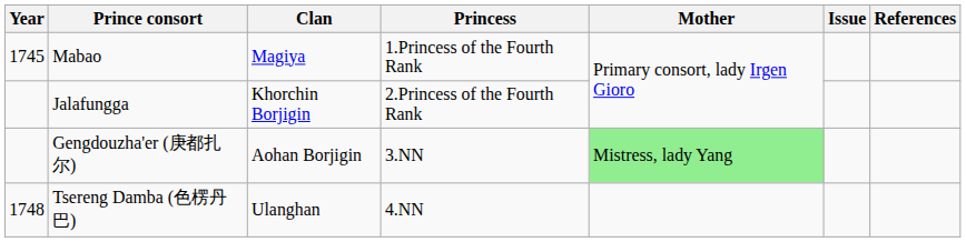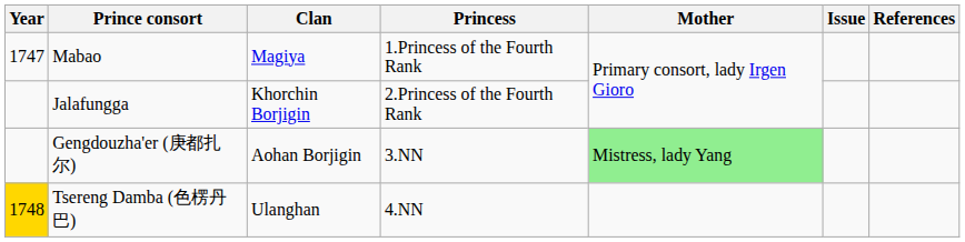 <table class="wikitable">
 <tr>
 <th>Year</th>
 <th>Prince consort</th>
 <th>Clan</th>
 <th>Princess</th>
 <th>Mother</th>
 <th>Issue</th>
 <th>References</th>
 </tr>
 <tr>
-<td>1745</td>
+<td>1747</td>
 <td>Mabao</td>
 <td><a href='#'>Magiya</a></td>
 <td>1.Princess of the Fourth Rank</td>
 <td rowspan="2">Primary consort, lady <a href='#'>Irgen Gioro</a></td>
 <td></td>
 <td></td>
 </tr>
 <tr>
 <td></td>
 <td>Jalafungga</td>
 <td>Khorchin <a href='#'>Borjigin</a></td>
 <td>2.Princess of the Fourth Rank</td>
 <td></td>
 <td></td>
 </tr>
 <tr>
 <td></td>
 <td>Gengdouzha'er (庚都扎尔)</td>
 <td>Aohan Borjigin</td>
 <td>3.NN</td>
 <td style="background: lightgreen;">Mistress, lady Yang</td>
 <td></td>
 <td></td>
 </tr>
 <tr>
-<td>1748</td>
+<td style="background: gold;">1748</td>
 <td>Tsereng Damba (色楞丹巴)</td>
 <td>Ulanghan</td>
 <td>4.NN</td>
 <td></td>
 <td></td>
 <td></td>
 </tr>
 </table>
